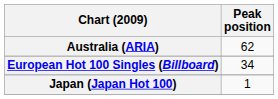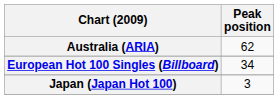 <table class="wikitable sortable plainrowheaders">
 <tr>
 <th scope="col">Chart (2009)</th>
 <th scope="col">Peak<br>position</th>
 </tr>
 <tr>
 <th scope="row">Australia (<a href='#'>ARIA</a>)</th>
 <td align="center">62</td>
 </tr>
 <tr>
 </tr>
 <tr>
 </tr>
 <tr>
 </tr>
 <tr>
 </tr>
 <tr>
 <th scope="row"><a href='#'>European Hot 100 Singles</a> (<em><a href='#'>Billboard</a></em>)</th>
 <td align="center">34</td>
 </tr>
 <tr>
 </tr>
 <tr>
 </tr>
 <tr>
 <th scope="row">Japan (<a href='#'>Japan Hot 100</a>)</th>
-<td align="center">1</td>
+<td align="center">3</td>
 </tr>
 <tr>
 </tr>
 <tr>
 </tr>
 <tr>
 </tr>
 </table>
